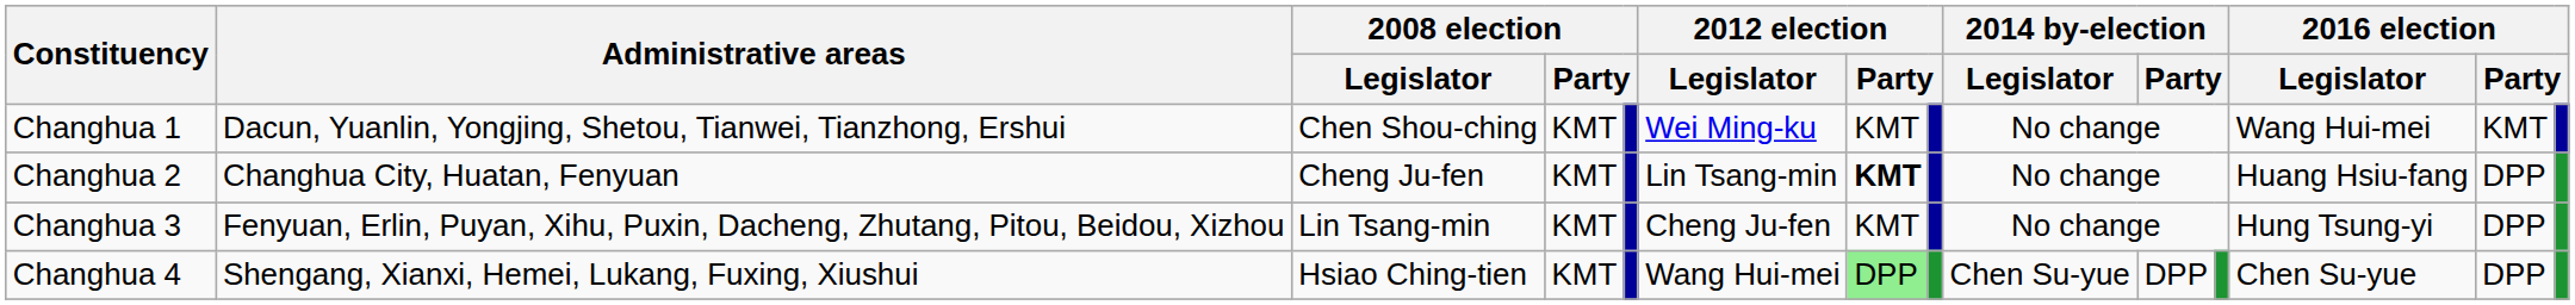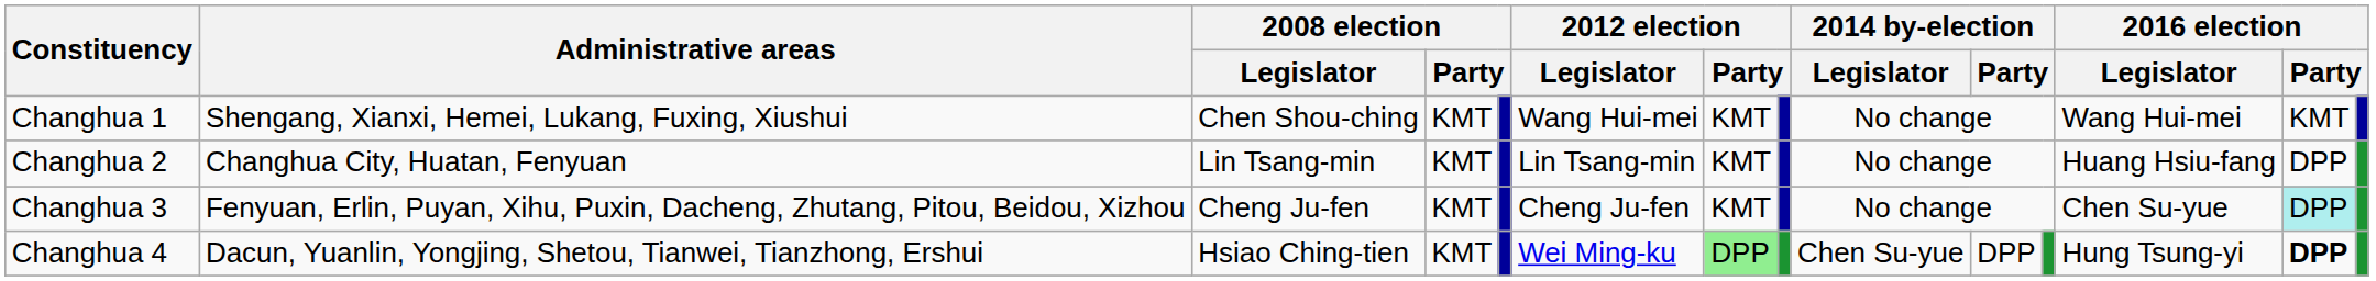 <table class="wikitable">
 <tr>
 <th rowspan="2">Constituency</th>
 <th rowspan="2">Administrative areas</th>
 <th colspan="3">2008 election</th>
 <th colspan="3">2012 election</th>
 <th colspan="3">2014 by-election</th>
 <th colspan="3">2016 election</th>
 </tr>
 <tr>
 <th>Legislator</th>
 <th colspan="2">Party</th>
 <th>Legislator</th>
 <th colspan="2">Party</th>
 <th>Legislator</th>
 <th colspan="2">Party</th>
 <th>Legislator</th>
 <th colspan="2">Party</th>
 </tr>
 <tr>
 <td>Changhua 1</td>
-<td>Dacun, Yuanlin, Yongjing, Shetou, Tianwei, Tianzhong, Ershui</td>
+<td>Shengang, Xianxi, Hemei, Lukang, Fuxing, Xiushui</td>
 <td>Chen Shou-ching</td>
 <td>KMT</td>
 <td style="background:#000099"></td>
-<td><a href='#'>Wei Ming-ku</a></td>
+<td>Wang Hui-mei</td>
 <td>KMT</td>
 <td style="background:#000099"></td>
 <td colspan="3" style="text-align:center">No change</td>
 <td>Wang Hui-mei</td>
 <td>KMT</td>
 <td style="background:#000099"></td>
 </tr>
 <tr>
 <td>Changhua 2</td>
 <td>Changhua City, Huatan, Fenyuan</td>
-<td>Cheng Ju-fen</td>
+<td>Lin Tsang-min</td>
 <td>KMT</td>
 <td style="background:#000099"></td>
 <td>Lin Tsang-min</td>
-<td><strong>KMT</strong></td>
+<td>KMT</td>
 <td style="background:#000099"></td>
 <td colspan="3" style="text-align:center">No change</td>
 <td>Huang Hsiu-fang</td>
 <td>DPP</td>
 <td style="background:#1B9431"></td>
 </tr>
 <tr>
 <td>Changhua 3</td>
 <td>Fenyuan, Erlin, Puyan, Xihu, Puxin, Dacheng, Zhutang, Pitou, Beidou, Xizhou</td>
-<td>Lin Tsang-min</td>
+<td>Cheng Ju-fen</td>
 <td>KMT</td>
 <td style="background:#000099"></td>
 <td>Cheng Ju-fen</td>
 <td>KMT</td>
 <td style="background:#000099"></td>
 <td colspan="3" style="text-align:center">No change</td>
-<td>Hung Tsung-yi</td>
-<td>DPP</td>
+<td>Chen Su-yue</td>
+<td style="background: paleturquoise;">DPP</td>
 <td style="background:#1B9431"></td>
 </tr>
 <tr>
 <td>Changhua 4</td>
-<td>Shengang, Xianxi, Hemei, Lukang, Fuxing, Xiushui</td>
+<td>Dacun, Yuanlin, Yongjing, Shetou, Tianwei, Tianzhong, Ershui</td>
 <td>Hsiao Ching-tien</td>
 <td>KMT</td>
 <td style="background:#000099"></td>
-<td>Wang Hui-mei</td>
+<td><a href='#'>Wei Ming-ku</a></td>
 <td style="background: lightgreen;">DPP</td>
 <td style="background:#1B9431"></td>
 <td>Chen Su-yue</td>
 <td>DPP</td>
 <td style="background:#1B9431"></td>
-<td>Chen Su-yue</td>
-<td>DPP</td>
+<td>Hung Tsung-yi</td>
+<td><strong>DPP</strong></td>
 <td style="background:#1B9431"></td>
 </tr>
 </table>
